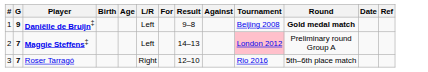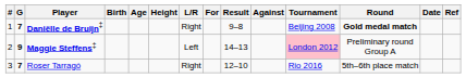 <table class="wikitable sortable" style="text-align: center; font-size: 80%; margin-left: 1em;">
 <tr>
 <th>#</th>
 <th>G</th>
 <th>Player</th>
 <th>Birth</th>
 <th>Age</th>
+<th>Height</th>
 <th>L/R</th>
 <th>For</th>
 <th>Result</th>
 <th>Against</th>
 <th>Tournament</th>
 <th>Round</th>
 <th>Date</th>
 <th class="unsortable">Ref</th>
 </tr>
 <tr>
 <td>1</td>
-<td><strong>9</strong></td>
+<td><strong>7</strong></td>
 <td style="text-align: left;" data-sort-value="Bruijn, Daniëlle de"><strong><a href='#'>Daniëlle de Bruijn</a></strong><sup>‡</sup></td>
 <td></td>
 <td></td>
-<td>Left</td>
+<td></td>
+<td>Right</td>
 <td style="text-align: left;"></td>
 <td>9–8</td>
 <td style="text-align: left;"></td>
 <td style="text-align: left;" data-sort-value="2008"><a href='#'>Beijing 2008</a></td>
 <td><strong>Gold medal match</strong></td>
 <td style="text-align: right;"></td>
 <td></td>
 </tr>
 <tr>
 <td>2</td>
-<td><strong>7</strong></td>
+<td><strong>9</strong></td>
 <td style="text-align: left;" data-sort-value="Steffens, Maggie"><strong><a href='#'>Maggie Steffens</a></strong><sup>‡</sup></td>
+<td></td>
 <td></td>
 <td></td>
 <td>Left</td>
 <td style="text-align: left;"></td>
 <td>14–13</td>
 <td style="text-align: left;"></td>
 <td style="background: pink; text-align: left;" data-sort-value="2012"><a href='#'>London 2012</a></td>
 <td>Preliminary round<br>Group A</td>
 <td style="text-align: right;"></td>
 <td></td>
 </tr>
 <tr>
 <td>3</td>
 <td><strong>7</strong></td>
 <td style="text-align: left;" data-sort-value="Tarragó, Roser"><a href='#'>Roser Tarragó</a></td>
 <td></td>
 <td></td>
+<td></td>
 <td>Right</td>
 <td style="text-align: left;"></td>
 <td>12–10</td>
 <td style="text-align: left;"></td>
 <td style="text-align: left;" data-sort-value="2016"><a href='#'>Rio 2016</a></td>
 <td>5th–6th place match</td>
 <td style="text-align: right;"></td>
 <td></td>
 </tr>
 </table>
